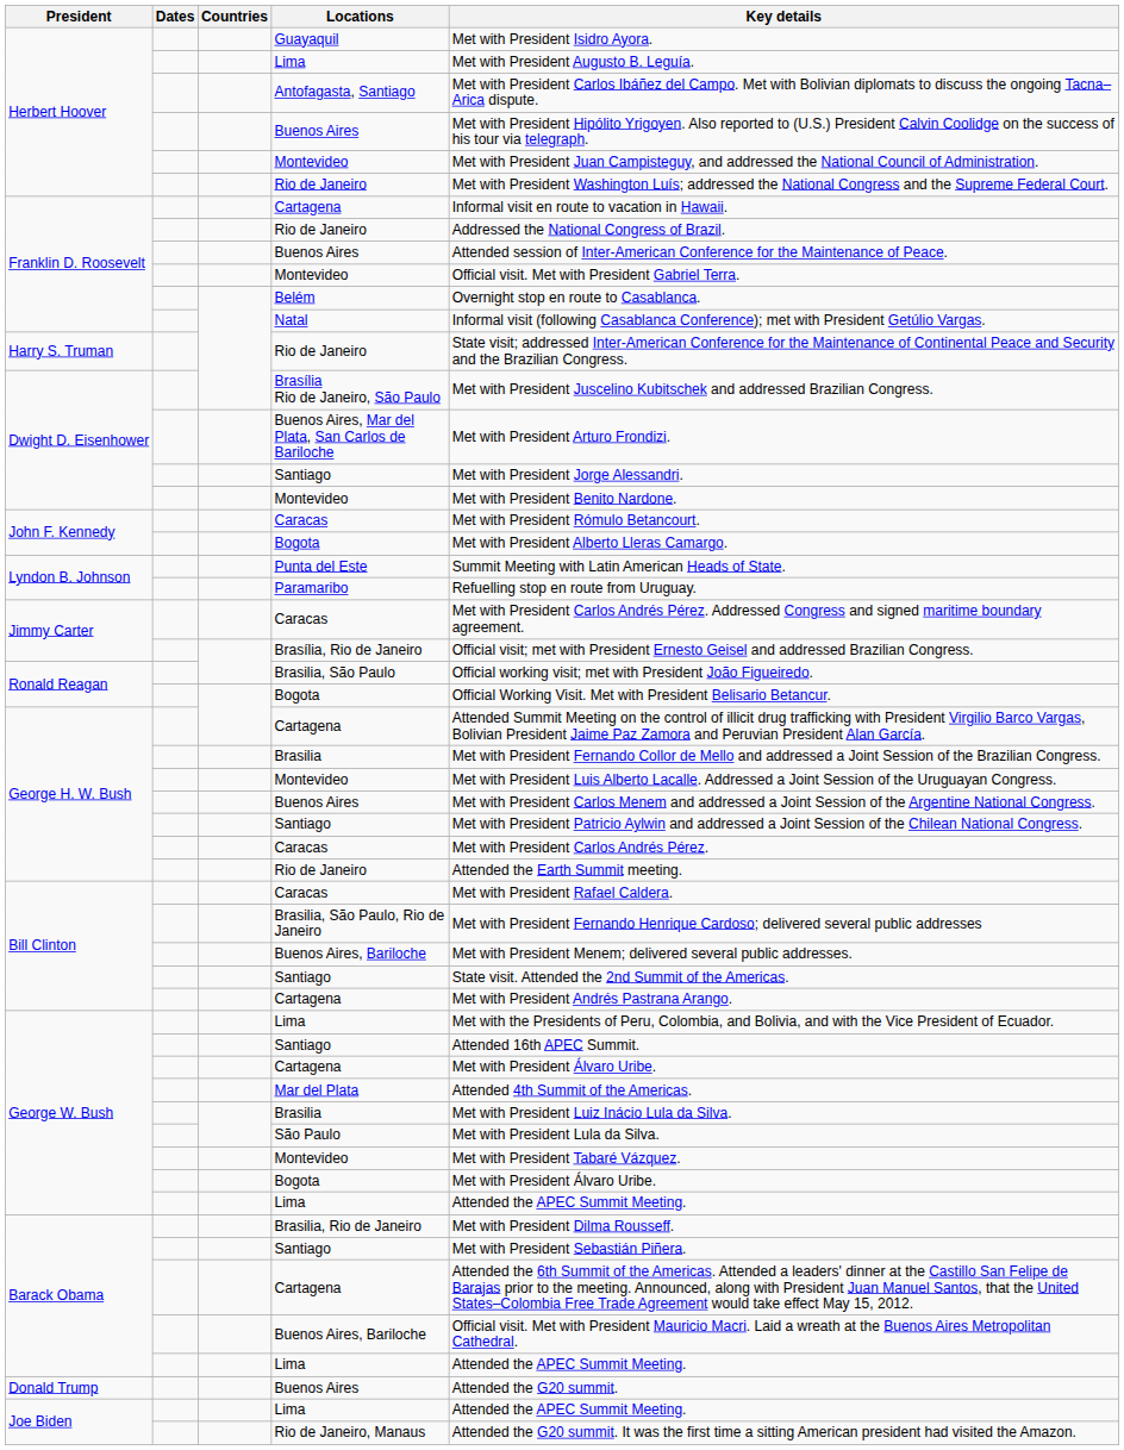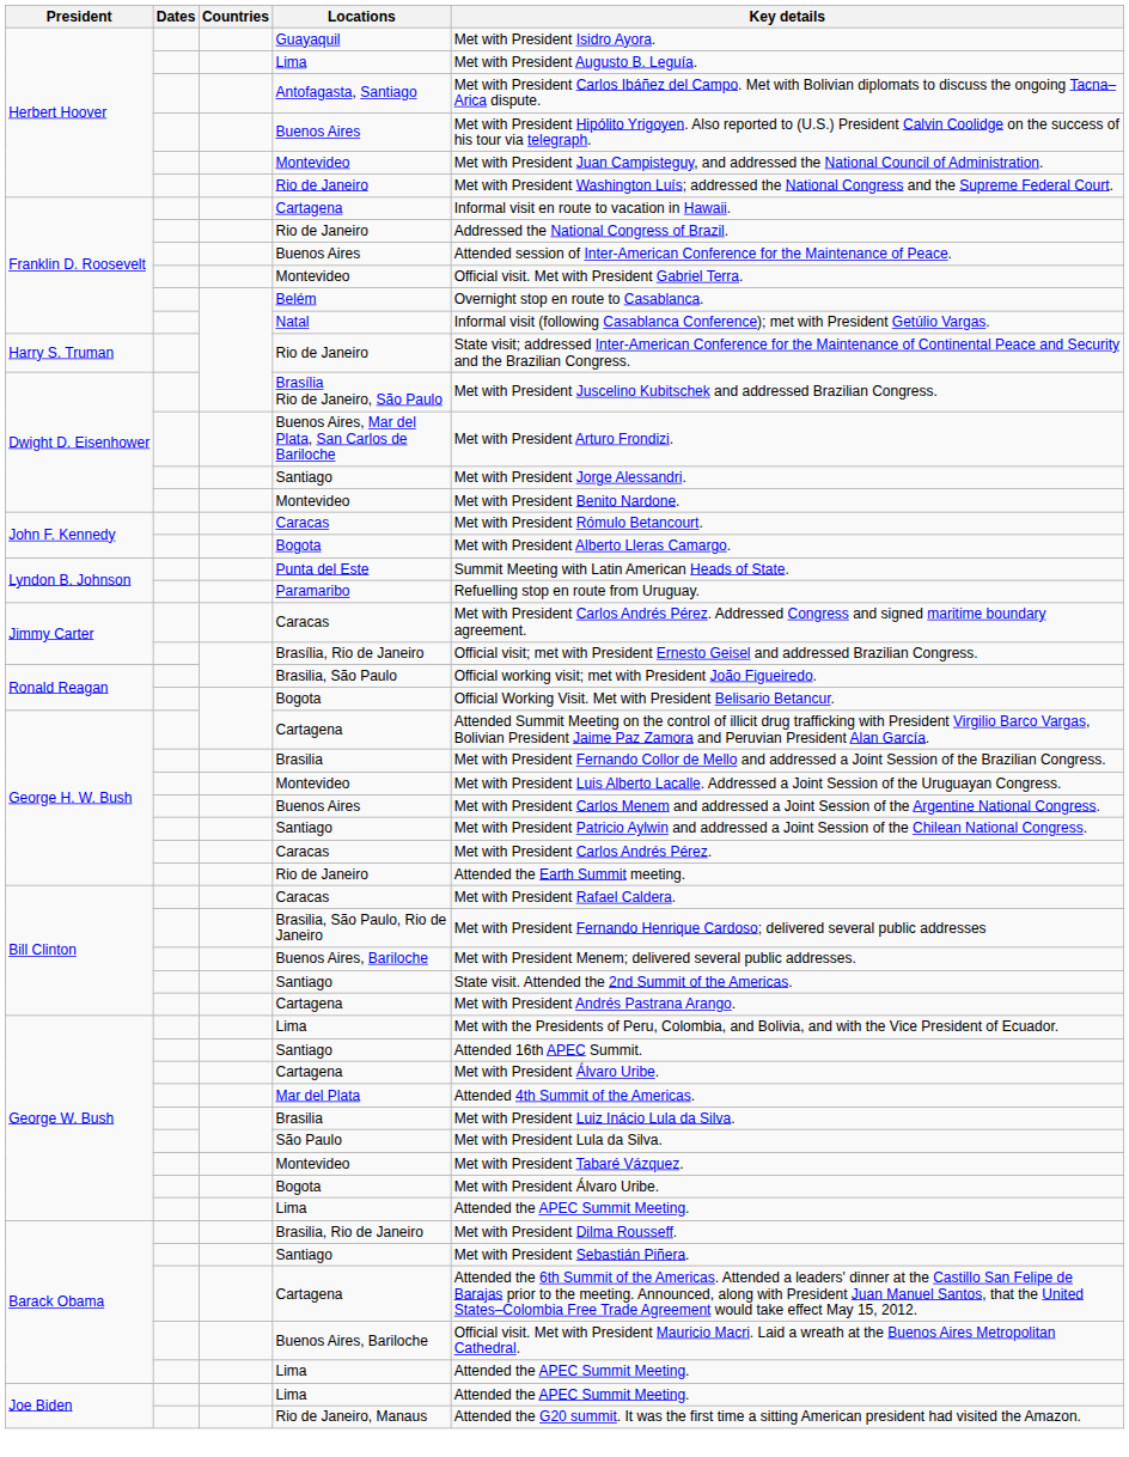 <table class="wikitable sortable">
 <tr>
 <th>President</th>
 <th>Dates</th>
 <th>Countries</th>
 <th>Locations</th>
 <th>Key details</th>
 </tr>
 <tr>
 <td rowspan=6><a href='#'>Herbert Hoover</a></td>
 <td></td>
 <td></td>
 <td><a href='#'>Guayaquil</a></td>
 <td>Met with President <a href='#'>Isidro Ayora</a>.</td>
 </tr>
 <tr>
 <td></td>
 <td></td>
 <td><a href='#'>Lima</a></td>
 <td>Met with President <a href='#'>Augusto B. Leguía</a>.</td>
 </tr>
 <tr>
 <td></td>
 <td></td>
 <td><a href='#'>Antofagasta</a>, <a href='#'>Santiago</a></td>
 <td>Met with President <a href='#'>Carlos Ibáñez del Campo</a>. Met with Bolivian diplomats to discuss the ongoing <a href='#'>Tacna–Arica</a> dispute.</td>
 </tr>
 <tr>
 <td></td>
 <td></td>
 <td><a href='#'>Buenos Aires</a></td>
 <td>Met with President <a href='#'>Hipólito Yrigoyen</a>. Also reported to (U.S.) President <a href='#'>Calvin Coolidge</a> on the success of his tour via <a href='#'>telegraph</a>.</td>
 </tr>
 <tr>
 <td></td>
 <td></td>
 <td><a href='#'>Montevideo</a></td>
 <td>Met with President  <a href='#'>Juan Campisteguy</a>, and addressed the <a href='#'>National Council of Administration</a>.</td>
 </tr>
 <tr>
 <td></td>
 <td></td>
 <td><a href='#'>Rio de Janeiro</a></td>
 <td>Met with President <a href='#'>Washington Luís</a>; addressed the <a href='#'>National Congress</a> and the <a href='#'>Supreme Federal Court</a>.</td>
 </tr>
 <tr>
 <td rowspan=6><a href='#'>Franklin D. Roosevelt</a></td>
 <td></td>
 <td></td>
 <td><a href='#'>Cartagena</a></td>
 <td>Informal visit en route to vacation in <a href='#'>Hawaii</a>.</td>
 </tr>
 <tr>
 <td></td>
 <td></td>
 <td>Rio de Janeiro</td>
 <td>Addressed the <a href='#'>National Congress of Brazil</a>.</td>
 </tr>
 <tr>
 <td nowrap></td>
 <td></td>
 <td>Buenos Aires</td>
 <td>Attended session of <a href='#'>Inter-American Conference for the Maintenance of Peace</a>.</td>
 </tr>
 <tr>
 <td></td>
 <td></td>
 <td>Montevideo</td>
 <td>Official visit. Met with President <a href='#'>Gabriel Terra</a>.</td>
 </tr>
 <tr>
 <td></td>
 <td rowspan=4></td>
 <td><a href='#'>Belém</a></td>
 <td>Overnight stop en route to <a href='#'>Casablanca</a>.</td>
 </tr>
 <tr>
 <td></td>
 <td><a href='#'>Natal</a></td>
 <td>Informal visit (following <a href='#'>Casablanca Conference</a>); met with President <a href='#'>Getúlio Vargas</a>.</td>
 </tr>
 <tr>
 <td><a href='#'>Harry S. Truman</a></td>
 <td></td>
 <td>Rio de Janeiro</td>
 <td>State visit; addressed <a href='#'>Inter-American Conference for the Maintenance of Continental Peace and Security</a> and the Brazilian Congress.</td>
 </tr>
 <tr>
 <td nowrap rowspan=4><a href='#'>Dwight D. Eisenhower</a></td>
 <td></td>
 <td><a href='#'>Brasília</a><br>Rio de Janeiro, <a href='#'>São Paulo</a></td>
 <td>Met with President <a href='#'>Juscelino Kubitschek</a> and addressed Brazilian Congress.</td>
 </tr>
 <tr>
 <td></td>
 <td></td>
 <td>Buenos Aires, <a href='#'>Mar del Plata</a>, <a href='#'>San Carlos de Bariloche</a></td>
 <td>Met with President <a href='#'>Arturo Frondizi</a>.</td>
 </tr>
 <tr>
 <td></td>
 <td></td>
 <td>Santiago</td>
 <td>Met with President <a href='#'>Jorge Alessandri</a>.</td>
 </tr>
 <tr>
 <td></td>
 <td></td>
 <td>Montevideo</td>
 <td>Met with President <a href='#'>Benito Nardone</a>.</td>
 </tr>
 <tr>
 <td rowspan=2><a href='#'>John F. Kennedy</a></td>
 <td></td>
 <td nowrap></td>
 <td><a href='#'>Caracas</a></td>
 <td>Met with President <a href='#'>Rómulo Betancourt</a>.</td>
 </tr>
 <tr>
 <td></td>
 <td></td>
 <td><a href='#'>Bogota</a></td>
 <td>Met with President <a href='#'>Alberto Lleras Camargo</a>.</td>
 </tr>
 <tr>
 <td rowspan=2><a href='#'>Lyndon B. Johnson</a></td>
 <td></td>
 <td></td>
 <td><a href='#'>Punta del Este</a></td>
 <td>Summit Meeting with Latin American <a href='#'>Heads of State</a>.</td>
 </tr>
 <tr>
 <td></td>
 <td></td>
 <td><a href='#'>Paramaribo</a></td>
 <td>Refuelling stop en route from Uruguay.</td>
 </tr>
 <tr>
 <td rowspan=2><a href='#'>Jimmy Carter</a></td>
 <td></td>
 <td></td>
 <td>Caracas</td>
 <td>Met with President <a href='#'>Carlos Andrés Pérez</a>. Addressed <a href='#'>Congress</a> and signed <a href='#'>maritime boundary</a> agreement.</td>
 </tr>
 <tr>
 <td></td>
 <td rowspan=2></td>
 <td>Brasília, Rio de Janeiro</td>
 <td>Official visit; met with President <a href='#'>Ernesto Geisel</a> and addressed Brazilian Congress.</td>
 </tr>
 <tr>
 <td rowspan=2><a href='#'>Ronald Reagan</a></td>
 <td></td>
 <td>Brasilia, São Paulo</td>
 <td>Official working visit; met with President <a href='#'>João Figueiredo</a>.</td>
 </tr>
 <tr>
 <td></td>
 <td rowspan=2></td>
 <td>Bogota</td>
 <td>Official Working Visit. Met with President <a href='#'>Belisario Betancur</a>.</td>
 </tr>
 <tr>
 <td rowspan=7><a href='#'>George H. W. Bush</a></td>
 <td></td>
 <td>Cartagena</td>
 <td>Attended Summit Meeting on the control of illicit drug trafficking with President <a href='#'>Virgilio Barco Vargas</a>, Bolivian President <a href='#'>Jaime Paz Zamora</a> and Peruvian President <a href='#'>Alan García</a>.</td>
 </tr>
 <tr>
 <td></td>
 <td></td>
 <td>Brasilia</td>
 <td>Met with President <a href='#'>Fernando Collor de Mello</a> and addressed a Joint Session of the Brazilian Congress.</td>
 </tr>
 <tr>
 <td></td>
 <td></td>
 <td>Montevideo</td>
 <td>Met with President <a href='#'>Luis Alberto Lacalle</a>. Addressed a Joint Session of the Uruguayan Congress.</td>
 </tr>
 <tr>
 <td></td>
 <td></td>
 <td>Buenos Aires</td>
 <td>Met with President <a href='#'>Carlos Menem</a> and addressed a Joint Session of the <a href='#'>Argentine National Congress</a>.</td>
 </tr>
 <tr>
 <td></td>
 <td></td>
 <td>Santiago</td>
 <td>Met with President <a href='#'>Patricio Aylwin</a> and addressed a Joint Session of the <a href='#'>Chilean National Congress</a>.</td>
 </tr>
 <tr>
 <td></td>
 <td></td>
 <td>Caracas</td>
 <td>Met with President <a href='#'>Carlos Andrés Pérez</a>.</td>
 </tr>
 <tr>
 <td></td>
 <td></td>
 <td>Rio de Janeiro</td>
 <td>Attended the <a href='#'>Earth Summit</a> meeting.</td>
 </tr>
 <tr>
 <td rowspan=5><a href='#'>Bill Clinton</a></td>
 <td></td>
 <td></td>
 <td>Caracas</td>
 <td>Met with President <a href='#'>Rafael Caldera</a>.</td>
 </tr>
 <tr>
 <td></td>
 <td></td>
 <td>Brasilia, São Paulo, Rio de Janeiro</td>
 <td>Met with President <a href='#'>Fernando Henrique Cardoso</a>; delivered several public addresses</td>
 </tr>
 <tr>
 <td></td>
 <td></td>
 <td>Buenos Aires, <a href='#'>Bariloche</a></td>
 <td>Met with President Menem; delivered several public addresses.</td>
 </tr>
 <tr>
 <td></td>
 <td></td>
 <td>Santiago</td>
 <td>State visit. Attended the <a href='#'>2nd Summit of the Americas</a>.</td>
 </tr>
 <tr>
 <td></td>
 <td></td>
 <td>Cartagena</td>
 <td>Met with President <a href='#'>Andrés Pastrana Arango</a>.</td>
 </tr>
 <tr>
 <td rowspan=9><a href='#'>George W. Bush</a></td>
 <td></td>
 <td></td>
 <td>Lima</td>
 <td>Met with the Presidents of Peru, Colombia, and Bolivia, and with the Vice President of Ecuador.</td>
 </tr>
 <tr>
 <td></td>
 <td></td>
 <td>Santiago</td>
 <td>Attended 16th <a href='#'>APEC</a> Summit.</td>
 </tr>
 <tr>
 <td></td>
 <td></td>
 <td>Cartagena</td>
 <td>Met with President <a href='#'>Álvaro Uribe</a>.</td>
 </tr>
 <tr>
 <td></td>
 <td></td>
 <td><a href='#'>Mar del Plata</a></td>
 <td>Attended <a href='#'>4th Summit of the Americas</a>.</td>
 </tr>
 <tr>
 <td></td>
 <td rowspan=2></td>
 <td>Brasilia</td>
 <td>Met with President <a href='#'>Luiz Inácio Lula da Silva</a>.</td>
 </tr>
 <tr>
 <td></td>
 <td>São Paulo</td>
 <td>Met with President Lula da Silva.</td>
 </tr>
 <tr>
 <td></td>
 <td></td>
 <td>Montevideo</td>
 <td>Met with President <a href='#'>Tabaré Vázquez</a>.</td>
 </tr>
 <tr>
 <td></td>
 <td></td>
 <td>Bogota</td>
 <td>Met with President Álvaro Uribe.</td>
 </tr>
 <tr>
 <td></td>
 <td></td>
 <td>Lima</td>
 <td>Attended the <a href='#'>APEC Summit Meeting</a>.</td>
 </tr>
 <tr>
 <td rowspan=5><a href='#'>Barack Obama</a></td>
 <td></td>
 <td></td>
 <td>Brasilia, Rio de Janeiro</td>
 <td>Met with President <a href='#'>Dilma Rousseff</a>.</td>
 </tr>
 <tr>
 <td></td>
 <td></td>
 <td>Santiago</td>
 <td>Met with President <a href='#'>Sebastián Piñera</a>.</td>
 </tr>
 <tr>
 <td></td>
 <td></td>
 <td>Cartagena</td>
 <td>Attended the <a href='#'>6th Summit of the Americas</a>. Attended a leaders' dinner at the <a href='#'>Castillo San Felipe de Barajas</a> prior to the meeting. Announced, along with President <a href='#'>Juan Manuel Santos</a>, that the <a href='#'>United States–Colombia Free Trade Agreement</a> would take effect May 15, 2012.</td>
 </tr>
 <tr>
 <td></td>
 <td></td>
 <td>Buenos Aires, Bariloche</td>
 <td>Official visit. Met with President <a href='#'>Mauricio Macri</a>. Laid a wreath at the <a href='#'>Buenos Aires Metropolitan Cathedral</a>.</td>
 </tr>
 <tr>
 <td></td>
 <td></td>
 <td>Lima</td>
 <td>Attended the <a href='#'>APEC Summit Meeting</a>.</td>
 </tr>
 <tr>
-<td><a href='#'>Donald Trump</a></td>
-<td></td>
-<td></td>
-<td>Buenos Aires</td>
-<td>Attended the <a href='#'>G20 summit</a>.</td>
-</tr>
-<tr>
 <td rowspan=2><a href='#'>Joe Biden</a></td>
 <td></td>
 <td></td>
 <td>Lima</td>
 <td>Attended the <a href='#'>APEC Summit Meeting</a>.</td>
 </tr>
 <tr>
 <td></td>
 <td></td>
 <td>Rio de Janeiro, Manaus</td>
 <td>Attended the <a href='#'>G20 summit</a>. It was the first time a sitting American president had visited the Amazon.</td>
 </tr>
 </table>
